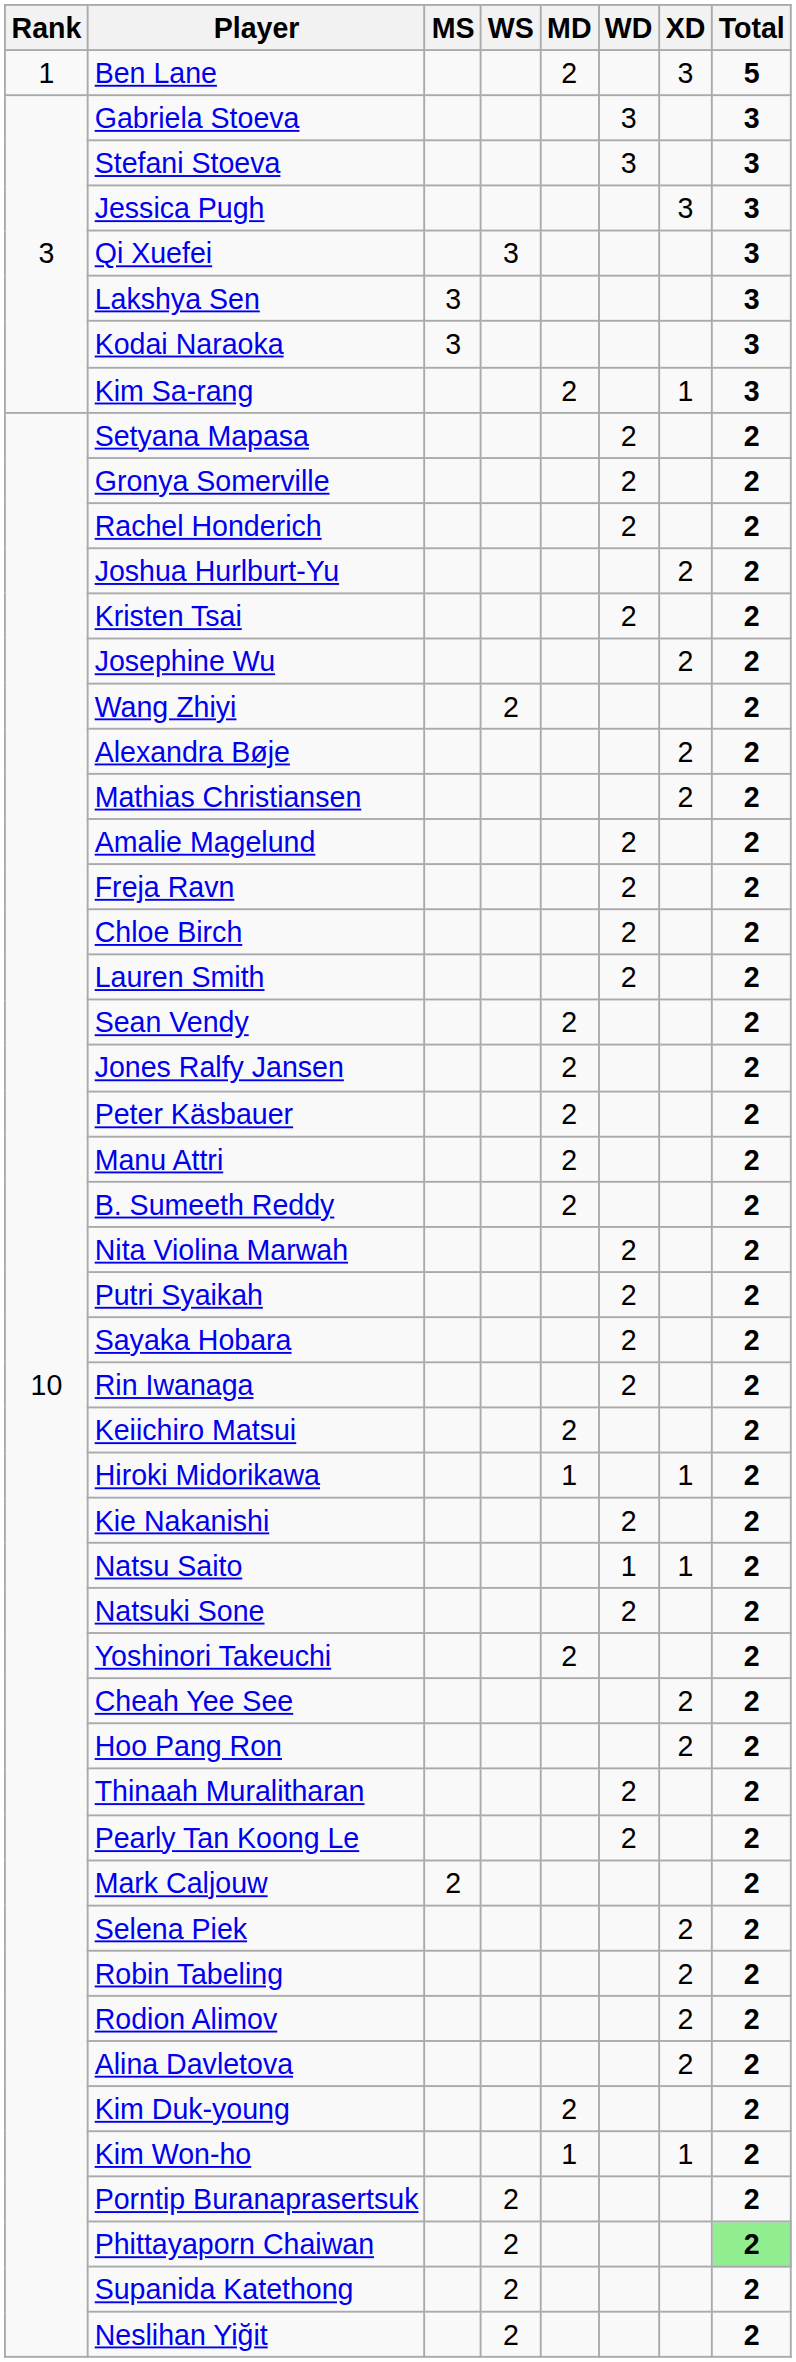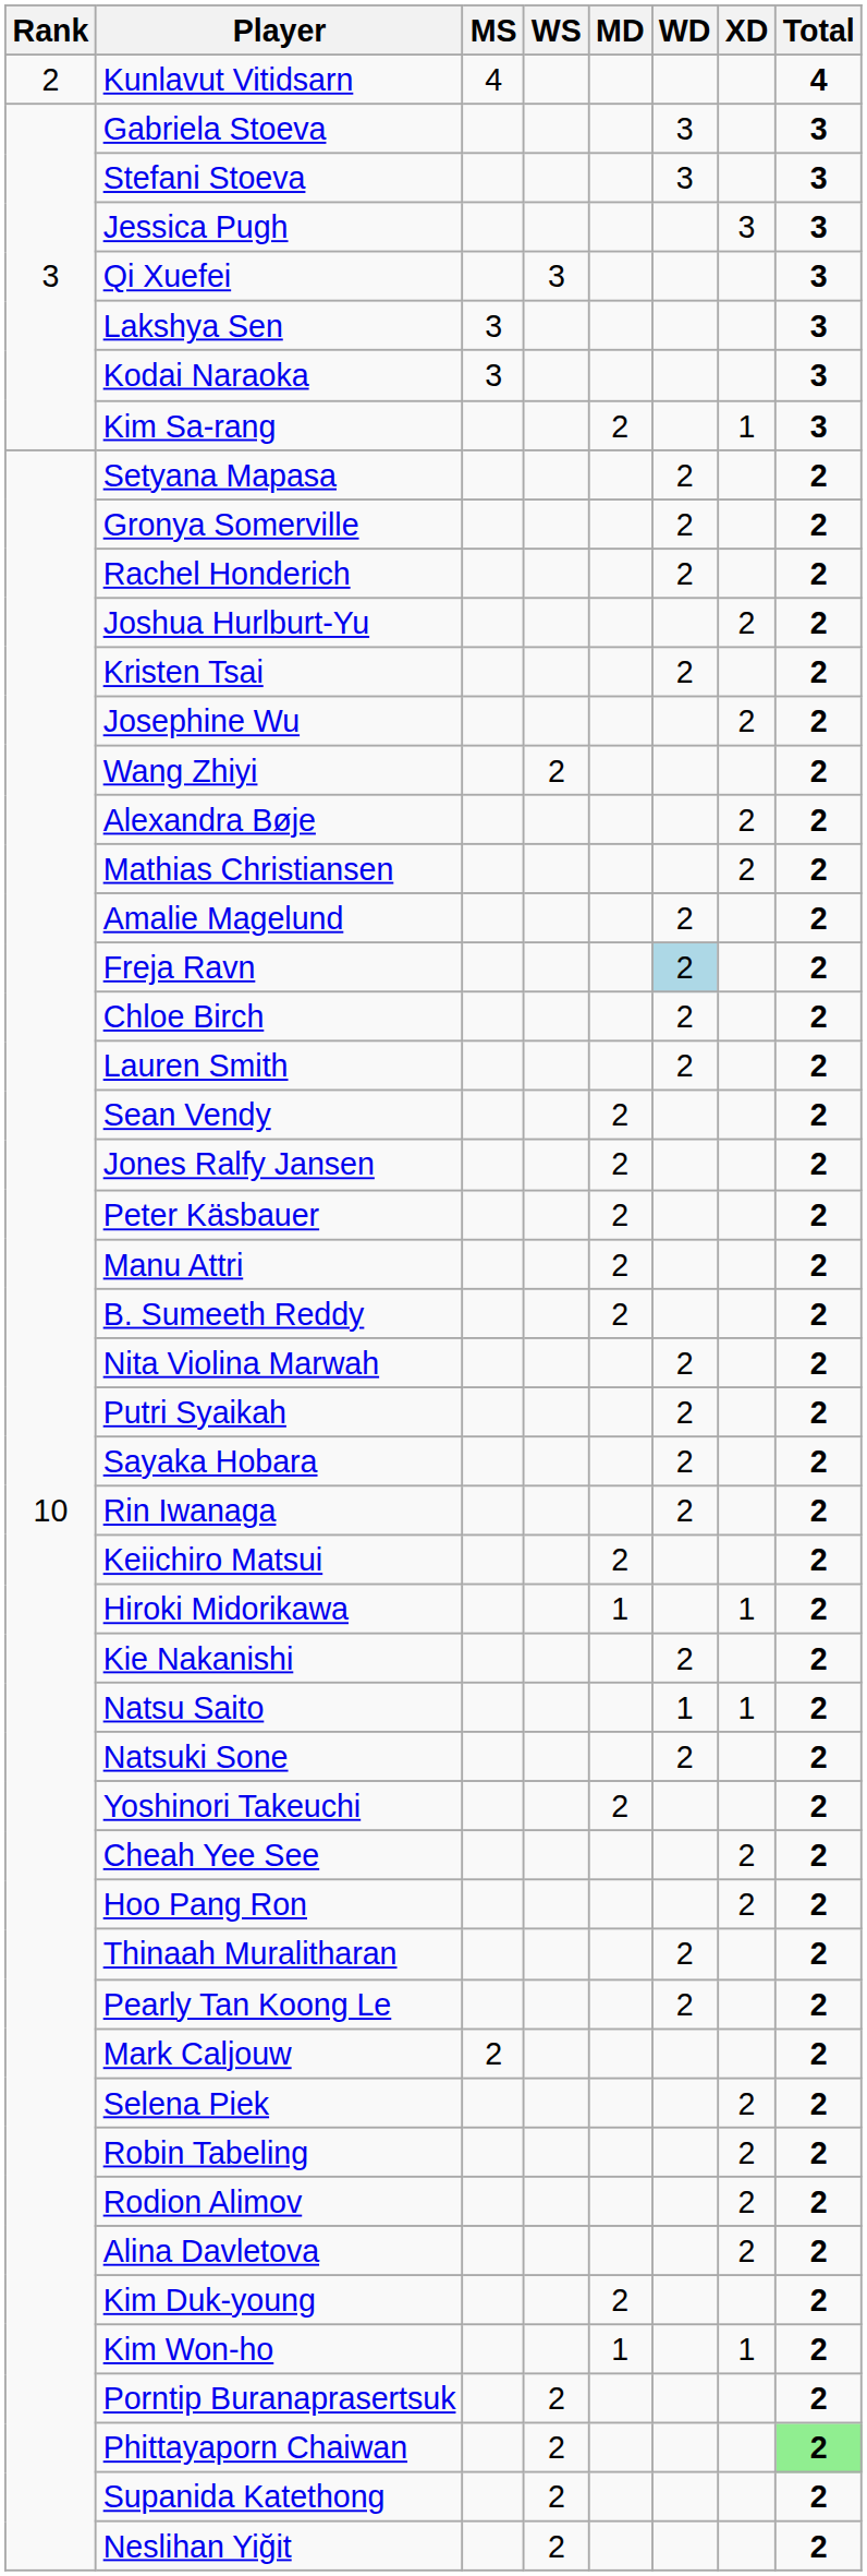 <table class=wikitable style="font-size:95%; text-align:center">
 <tr>
 <th>Rank</th>
 <th>Player</th>
 <th>MS</th>
 <th>WS</th>
 <th>MD</th>
 <th>WD</th>
 <th>XD</th>
 <th>Total</th>
 </tr>
 <tr>
-<td>1</td>
-<td align="left"> <a href='#'>Ben Lane</a></td>
+<td>2</td>
+<td align="left"> <a href='#'>Kunlavut Vitidsarn</a></td>
+<td>4</td>
 <td></td>
 <td></td>
-<td>2</td>
 <td></td>
-<td>3</td>
-<td><strong>5</strong></td>
+<td></td>
+<td><strong>4</strong></td>
 </tr>
 <tr>
 <td rowspan="7">3</td>
 <td align="left"> <a href='#'>Gabriela Stoeva</a></td>
 <td></td>
 <td></td>
 <td></td>
 <td>3</td>
 <td></td>
 <td><strong>3</strong></td>
 </tr>
 <tr>
 <td align="left"> <a href='#'>Stefani Stoeva</a></td>
 <td></td>
 <td></td>
 <td></td>
 <td>3</td>
 <td></td>
 <td><strong>3</strong></td>
 </tr>
 <tr>
 <td align="left"> <a href='#'>Jessica Pugh</a></td>
 <td></td>
 <td></td>
 <td></td>
 <td></td>
 <td>3</td>
 <td><strong>3</strong></td>
 </tr>
 <tr>
 <td align="left"> <a href='#'>Qi Xuefei</a></td>
 <td></td>
 <td>3</td>
 <td></td>
 <td></td>
 <td></td>
 <td><strong>3</strong></td>
 </tr>
 <tr>
 <td align="left"> <a href='#'>Lakshya Sen</a></td>
 <td>3</td>
 <td></td>
 <td></td>
 <td></td>
 <td></td>
 <td><strong>3</strong></td>
 </tr>
 <tr>
 <td align="left"> <a href='#'>Kodai Naraoka</a></td>
 <td>3</td>
 <td></td>
 <td></td>
 <td></td>
 <td></td>
 <td><strong>3</strong></td>
 </tr>
 <tr>
 <td align="left"> <a href='#'>Kim Sa-rang</a></td>
 <td></td>
 <td></td>
 <td>2</td>
 <td></td>
 <td>1</td>
 <td><strong>3</strong></td>
 </tr>
 <tr>
 <td rowspan="43">10</td>
 <td align="left"> <a href='#'>Setyana Mapasa</a></td>
 <td></td>
 <td></td>
 <td></td>
 <td>2</td>
 <td></td>
 <td><strong>2</strong></td>
 </tr>
 <tr>
 <td align="left"> <a href='#'>Gronya Somerville</a></td>
 <td></td>
 <td></td>
 <td></td>
 <td>2</td>
 <td></td>
 <td><strong>2</strong></td>
 </tr>
 <tr>
 <td align="left"> <a href='#'>Rachel Honderich</a></td>
 <td></td>
 <td></td>
 <td></td>
 <td>2</td>
 <td></td>
 <td><strong>2</strong></td>
 </tr>
 <tr>
 <td align="left"> <a href='#'>Joshua Hurlburt-Yu</a></td>
 <td></td>
 <td></td>
 <td></td>
 <td></td>
 <td>2</td>
 <td><strong>2</strong></td>
 </tr>
 <tr>
 <td align="left"> <a href='#'>Kristen Tsai</a></td>
 <td></td>
 <td></td>
 <td></td>
 <td>2</td>
 <td></td>
 <td><strong>2</strong></td>
 </tr>
 <tr>
 <td align="left"> <a href='#'>Josephine Wu</a></td>
 <td></td>
 <td></td>
 <td></td>
 <td></td>
 <td>2</td>
 <td><strong>2</strong></td>
 </tr>
 <tr>
 <td align="left"> <a href='#'>Wang Zhiyi</a></td>
 <td></td>
 <td>2</td>
 <td></td>
 <td></td>
 <td></td>
 <td><strong>2</strong></td>
 </tr>
 <tr>
 <td align="left"> <a href='#'>Alexandra Bøje</a></td>
 <td></td>
 <td></td>
 <td></td>
 <td></td>
 <td>2</td>
 <td><strong>2</strong></td>
 </tr>
 <tr>
 <td align="left"> <a href='#'>Mathias Christiansen</a></td>
 <td></td>
 <td></td>
 <td></td>
 <td></td>
 <td>2</td>
 <td><strong>2</strong></td>
 </tr>
 <tr>
 <td align="left"> <a href='#'>Amalie Magelund</a></td>
 <td></td>
 <td></td>
 <td></td>
 <td>2</td>
 <td></td>
 <td><strong>2</strong></td>
 </tr>
 <tr>
 <td align="left"> <a href='#'>Freja Ravn</a></td>
 <td></td>
 <td></td>
 <td></td>
-<td>2</td>
+<td style="background: lightblue;">2</td>
 <td></td>
 <td><strong>2</strong></td>
 </tr>
 <tr>
 <td align="left"> <a href='#'>Chloe Birch</a></td>
 <td></td>
 <td></td>
 <td></td>
 <td>2</td>
 <td></td>
 <td><strong>2</strong></td>
 </tr>
 <tr>
 <td align="left"> <a href='#'>Lauren Smith</a></td>
 <td></td>
 <td></td>
 <td></td>
 <td>2</td>
 <td></td>
 <td><strong>2</strong></td>
 </tr>
 <tr>
 <td align="left"> <a href='#'>Sean Vendy</a></td>
 <td></td>
 <td></td>
 <td>2</td>
 <td></td>
 <td></td>
 <td><strong>2</strong></td>
 </tr>
 <tr>
 <td align="left"> <a href='#'>Jones Ralfy Jansen</a></td>
 <td></td>
 <td></td>
 <td>2</td>
 <td></td>
 <td></td>
 <td><strong>2</strong></td>
 </tr>
 <tr>
 <td align="left"> <a href='#'>Peter Käsbauer</a></td>
 <td></td>
 <td></td>
 <td>2</td>
 <td></td>
 <td></td>
 <td><strong>2</strong></td>
 </tr>
 <tr>
 <td align="left"> <a href='#'>Manu Attri</a></td>
 <td></td>
 <td></td>
 <td>2</td>
 <td></td>
 <td></td>
 <td><strong>2</strong></td>
 </tr>
 <tr>
 <td align="left"> <a href='#'>B. Sumeeth Reddy</a></td>
 <td></td>
 <td></td>
 <td>2</td>
 <td></td>
 <td></td>
 <td><strong>2</strong></td>
 </tr>
 <tr>
 <td align="left"> <a href='#'>Nita Violina Marwah</a></td>
 <td></td>
 <td></td>
 <td></td>
 <td>2</td>
 <td></td>
 <td><strong>2</strong></td>
 </tr>
 <tr>
 <td align="left"> <a href='#'>Putri Syaikah</a></td>
 <td></td>
 <td></td>
 <td></td>
 <td>2</td>
 <td></td>
 <td><strong>2</strong></td>
 </tr>
 <tr>
 <td align="left"> <a href='#'>Sayaka Hobara</a></td>
 <td></td>
 <td></td>
 <td></td>
 <td>2</td>
 <td></td>
 <td><strong>2</strong></td>
 </tr>
 <tr>
 <td align="left"> <a href='#'>Rin Iwanaga</a></td>
 <td></td>
 <td></td>
 <td></td>
 <td>2</td>
 <td></td>
 <td><strong>2</strong></td>
 </tr>
 <tr>
 <td align="left"> <a href='#'>Keiichiro Matsui</a></td>
 <td></td>
 <td></td>
 <td>2</td>
 <td></td>
 <td></td>
 <td><strong>2</strong></td>
 </tr>
 <tr>
 <td align="left"> <a href='#'>Hiroki Midorikawa</a></td>
 <td></td>
 <td></td>
 <td>1</td>
 <td></td>
 <td>1</td>
 <td><strong>2</strong></td>
 </tr>
 <tr>
 <td align="left"> <a href='#'>Kie Nakanishi</a></td>
 <td></td>
 <td></td>
 <td></td>
 <td>2</td>
 <td></td>
 <td><strong>2</strong></td>
 </tr>
 <tr>
 <td align="left"> <a href='#'>Natsu Saito</a></td>
 <td></td>
 <td></td>
 <td></td>
 <td>1</td>
 <td>1</td>
 <td><strong>2</strong></td>
 </tr>
 <tr>
 <td align="left"> <a href='#'>Natsuki Sone</a></td>
 <td></td>
 <td></td>
 <td></td>
 <td>2</td>
 <td></td>
 <td><strong>2</strong></td>
 </tr>
 <tr>
 <td align="left"> <a href='#'>Yoshinori Takeuchi</a></td>
 <td></td>
 <td></td>
 <td>2</td>
 <td></td>
 <td></td>
 <td><strong>2</strong></td>
 </tr>
 <tr>
 <td align="left"> <a href='#'>Cheah Yee See</a></td>
 <td></td>
 <td></td>
 <td></td>
 <td></td>
 <td>2</td>
 <td><strong>2</strong></td>
 </tr>
 <tr>
 <td align="left"> <a href='#'>Hoo Pang Ron</a></td>
 <td></td>
 <td></td>
 <td></td>
 <td></td>
 <td>2</td>
 <td><strong>2</strong></td>
 </tr>
 <tr>
 <td align="left"> <a href='#'>Thinaah Muralitharan</a></td>
 <td></td>
 <td></td>
 <td></td>
 <td>2</td>
 <td></td>
 <td><strong>2</strong></td>
 </tr>
 <tr>
 <td align="left"> <a href='#'>Pearly Tan Koong Le</a></td>
 <td></td>
 <td></td>
 <td></td>
 <td>2</td>
 <td></td>
 <td><strong>2</strong></td>
 </tr>
 <tr>
 <td align="left"> <a href='#'>Mark Caljouw</a></td>
 <td>2</td>
 <td></td>
 <td></td>
 <td></td>
 <td></td>
 <td><strong>2</strong></td>
 </tr>
 <tr>
 <td align="left"> <a href='#'>Selena Piek</a></td>
 <td></td>
 <td></td>
 <td></td>
 <td></td>
 <td>2</td>
 <td><strong>2</strong></td>
 </tr>
 <tr>
 <td align="left"> <a href='#'>Robin Tabeling</a></td>
 <td></td>
 <td></td>
 <td></td>
 <td></td>
 <td>2</td>
 <td><strong>2</strong></td>
 </tr>
 <tr>
 <td align="left"> <a href='#'>Rodion Alimov</a></td>
 <td></td>
 <td></td>
 <td></td>
 <td></td>
 <td>2</td>
 <td><strong>2</strong></td>
 </tr>
 <tr>
 <td align="left"> <a href='#'>Alina Davletova</a></td>
 <td></td>
 <td></td>
 <td></td>
 <td></td>
 <td>2</td>
 <td><strong>2</strong></td>
 </tr>
 <tr>
 <td align="left"> <a href='#'>Kim Duk-young</a></td>
 <td></td>
 <td></td>
 <td>2</td>
 <td></td>
 <td></td>
 <td><strong>2</strong></td>
 </tr>
 <tr>
 <td align="left"> <a href='#'>Kim Won-ho</a></td>
 <td></td>
 <td></td>
 <td>1</td>
 <td></td>
 <td>1</td>
 <td><strong>2</strong></td>
 </tr>
 <tr>
 <td align="left"> <a href='#'>Porntip Buranaprasertsuk</a></td>
 <td></td>
 <td>2</td>
 <td></td>
 <td></td>
 <td></td>
 <td><strong>2</strong></td>
 </tr>
 <tr>
 <td align="left"> <a href='#'>Phittayaporn Chaiwan</a></td>
 <td></td>
 <td>2</td>
 <td></td>
 <td></td>
 <td></td>
 <td style="background: lightgreen;"><strong>2</strong></td>
 </tr>
 <tr>
 <td align="left"> <a href='#'>Supanida Katethong</a></td>
 <td></td>
 <td>2</td>
 <td></td>
 <td></td>
 <td></td>
 <td><strong>2</strong></td>
 </tr>
 <tr>
 <td align="left"> <a href='#'>Neslihan Yiğit</a></td>
 <td></td>
 <td>2</td>
 <td></td>
 <td></td>
 <td></td>
 <td><strong>2</strong></td>
 </tr>
 </table>
